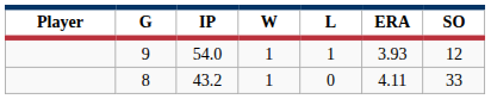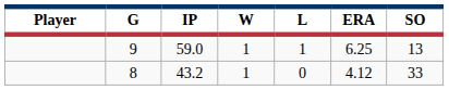 <table class="wikitable sortable">
 <tr>
 <th style="background:#FFFFFF; border-top:#023465 5px solid; border-bottom:#ba313c 5px solid;" width="16%">Player</th>
 <th style="background:#FFFFFF; border-top:#023465 5px solid; border-bottom:#ba313c 5px solid;" width="9%">G</th>
 <th style="background:#FFFFFF; border-top:#023465 5px solid; border-bottom:#ba313c 5px solid;" width="9%">IP</th>
 <th style="background:#FFFFFF; border-top:#023465 5px solid; border-bottom:#ba313c 5px solid;" width="9%">W</th>
 <th style="background:#FFFFFF; border-top:#023465 5px solid; border-bottom:#ba313c 5px solid;" width="9%">L</th>
 <th style="background:#FFFFFF; border-top:#023465 5px solid; border-bottom:#ba313c 5px solid;" width="9%">ERA</th>
 <th style="background:#FFFFFF; border-top:#023465 5px solid; border-bottom:#ba313c 5px solid;" width="9%">SO</th>
 </tr>
 <tr align="center">
 <td></td>
 <td>9</td>
-<td>54.0</td>
+<td>59.0</td>
 <td>1</td>
 <td>1</td>
-<td>3.93</td>
-<td>12</td>
+<td>6.25</td>
+<td>13</td>
 </tr>
 <tr align="center">
 <td></td>
 <td>8</td>
 <td>43.2</td>
 <td>1</td>
 <td>0</td>
-<td>4.11</td>
+<td>4.12</td>
 <td>33</td>
 </tr>
 </table>
